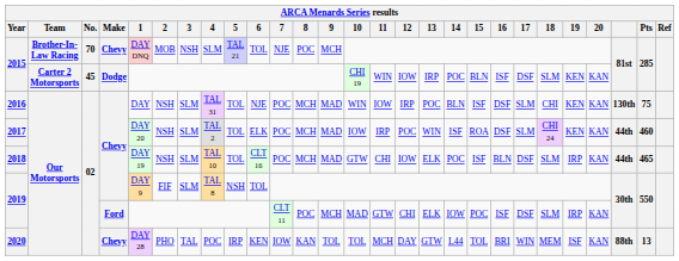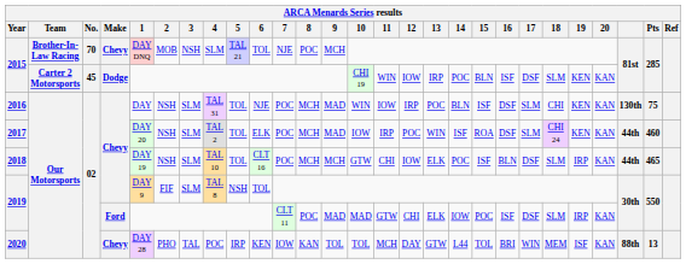 <table class="wikitable" style="text-align:center; font-size:75%">
 <tr>
 <th colspan=45><a href='#'>ARCA Menards Series</a> results</th>
 </tr>
 <tr>
 <th>Year</th>
 <th>Team</th>
 <th>No.</th>
 <th>Make</th>
 <th>1</th>
 <th>2</th>
 <th>3</th>
 <th>4</th>
 <th>5</th>
 <th>6</th>
 <th>7</th>
 <th>8</th>
 <th>9</th>
 <th>10</th>
 <th>11</th>
 <th>12</th>
 <th>13</th>
 <th>14</th>
 <th>15</th>
 <th>16</th>
 <th>17</th>
 <th>18</th>
 <th>19</th>
 <th>20</th>
 <th></th>
 <th>Pts</th>
 <th>Ref</th>
 </tr>
 <tr>
 <th rowspan=2><a href='#'>2015</a></th>
 <th><a href='#'>Brother-In-Law Racing</a></th>
 <th>70</th>
 <th><a href='#'>Chevy</a></th>
 <td style="background:#FFCFCF;"><a href='#'>DAY</a><br><small>DNQ</small></td>
 <td><a href='#'>MOB</a></td>
 <td><a href='#'>NSH</a></td>
 <td><a href='#'>SLM</a></td>
 <td style="background:#CFCFFF;"><a href='#'>TAL</a><br><small>21</small></td>
 <td><a href='#'>TOL</a></td>
 <td><a href='#'>NJE</a></td>
 <td><a href='#'>POC</a></td>
 <td><a href='#'>MCH</a></td>
 <td colspan=11></td>
 <th rowspan=2>81st</th>
 <th rowspan=2>285</th>
 <th rowspan=2></th>
 </tr>
 <tr>
 <th><a href='#'>Carter 2 Motorsports</a></th>
 <th>45</th>
 <th><a href='#'>Dodge</a></th>
 <td colspan=9></td>
 <td style="background:#DFFFDF;"><a href='#'>CHI</a><br><small>19</small></td>
 <td><a href='#'>WIN</a></td>
 <td><a href='#'>IOW</a></td>
 <td><a href='#'>IRP</a></td>
 <td><a href='#'>POC</a></td>
 <td><a href='#'>BLN</a></td>
 <td><a href='#'>ISF</a></td>
 <td><a href='#'>DSF</a></td>
 <td><a href='#'>SLM</a></td>
 <td><a href='#'>KEN</a></td>
 <td><a href='#'>KAN</a></td>
 </tr>
 <tr>
 <th><a href='#'>2016</a></th>
 <th rowspan=6><a href='#'>Our Motorsports</a></th>
 <th rowspan=6>02</th>
 <th rowspan=4><a href='#'>Chevy</a></th>
 <td><a href='#'>DAY</a></td>
 <td><a href='#'>NSH</a></td>
 <td><a href='#'>SLM</a></td>
 <td style="background:#EFCFFF;"><a href='#'>TAL</a><br><small>31</small></td>
 <td><a href='#'>TOL</a></td>
 <td><a href='#'>NJE</a></td>
 <td><a href='#'>POC</a></td>
 <td><a href='#'>MCH</a></td>
 <td><a href='#'>MAD</a></td>
 <td><a href='#'>WIN</a></td>
 <td><a href='#'>IOW</a></td>
 <td><a href='#'>IRP</a></td>
 <td><a href='#'>POC</a></td>
 <td><a href='#'>BLN</a></td>
 <td><a href='#'>ISF</a></td>
 <td><a href='#'>DSF</a></td>
 <td><a href='#'>SLM</a></td>
 <td><a href='#'>CHI</a></td>
 <td><a href='#'>KEN</a></td>
 <td><a href='#'>KAN</a></td>
 <th>130th</th>
 <th>75</th>
 <th></th>
 </tr>
 <tr>
 <th><a href='#'>2017</a></th>
 <td style="background:#DFFFDF;"><a href='#'>DAY</a><br><small>20</small></td>
 <td><a href='#'>NSH</a></td>
 <td><a href='#'>SLM</a></td>
 <td style="background:#DFDFDF;"><a href='#'>TAL</a><br><small>2</small></td>
 <td><a href='#'>TOL</a></td>
 <td><a href='#'>ELK</a></td>
 <td><a href='#'>POC</a></td>
 <td><a href='#'>MCH</a></td>
 <td><a href='#'>MAD</a></td>
 <td><a href='#'>IOW</a></td>
 <td><a href='#'>IRP</a></td>
 <td><a href='#'>POC</a></td>
 <td><a href='#'>WIN</a></td>
 <td><a href='#'>ISF</a></td>
 <td><a href='#'>ROA</a></td>
 <td><a href='#'>DSF</a></td>
 <td><a href='#'>SLM</a></td>
 <td style="background:#EFCFFF;"><a href='#'>CHI</a><br><small>24</small></td>
 <td><a href='#'>KEN</a></td>
 <td><a href='#'>KAN</a></td>
 <th>44th</th>
 <th>460</th>
 <th></th>
 </tr>
 <tr>
 <th><a href='#'>2018</a></th>
 <td style="background:#DFFFDF;"><a href='#'>DAY</a><br><small>19</small></td>
 <td><a href='#'>NSH</a></td>
 <td><a href='#'>SLM</a></td>
 <td style="background:#FFDF9F;"><a href='#'>TAL</a><br><small>10</small></td>
 <td><a href='#'>TOL</a></td>
 <td style="background:#DFFFDF;"><a href='#'>CLT</a><br><small>16</small></td>
 <td><a href='#'>POC</a></td>
 <td><a href='#'>MCH</a></td>
-<td><a href='#'>MAD</a></td>
+<td><a href='#'>MCH</a></td>
 <td><a href='#'>GTW</a></td>
 <td><a href='#'>CHI</a></td>
 <td><a href='#'>IOW</a></td>
 <td><a href='#'>ELK</a></td>
 <td><a href='#'>POC</a></td>
 <td><a href='#'>ISF</a></td>
 <td><a href='#'>BLN</a></td>
 <td><a href='#'>DSF</a></td>
 <td><a href='#'>SLM</a></td>
 <td><a href='#'>IRP</a></td>
 <td><a href='#'>KAN</a></td>
 <th>44th</th>
 <th>465</th>
 <th></th>
 </tr>
 <tr>
 <th rowspan=2><a href='#'>2019</a></th>
 <td style="background:#FFDF9F;"><a href='#'>DAY</a><br><small>9</small></td>
 <td><a href='#'>FIF</a></td>
 <td><a href='#'>SLM</a></td>
 <td style="background:#FFDF9F;"><a href='#'>TAL</a><br><small>8</small></td>
 <td><a href='#'>NSH</a></td>
 <td><a href='#'>TOL</a></td>
 <td colspan=14></td>
 <th rowspan=2>30th</th>
 <th rowspan=2>550</th>
 <th rowspan=2></th>
 </tr>
 <tr>
 <th><a href='#'>Ford</a></th>
 <td colspan=6></td>
 <td style="background:#DFFFDF;"><a href='#'>CLT</a><br><small>11</small></td>
 <td><a href='#'>POC</a></td>
-<td><a href='#'>MCH</a></td>
+<td><a href='#'>MAD</a></td>
 <td><a href='#'>MAD</a></td>
 <td><a href='#'>GTW</a></td>
 <td><a href='#'>CHI</a></td>
 <td><a href='#'>ELK</a></td>
 <td><a href='#'>IOW</a></td>
 <td><a href='#'>POC</a></td>
 <td><a href='#'>ISF</a></td>
 <td><a href='#'>DSF</a></td>
 <td><a href='#'>SLM</a></td>
 <td><a href='#'>IRP</a></td>
 <td><a href='#'>KAN</a></td>
 </tr>
 <tr>
 <th><a href='#'>2020</a></th>
 <th><a href='#'>Chevy</a></th>
 <td style="background:#EFCFFF;"><a href='#'>DAY</a><br><small>28</small></td>
 <td><a href='#'>PHO</a></td>
 <td><a href='#'>TAL</a></td>
 <td><a href='#'>POC</a></td>
 <td><a href='#'>IRP</a></td>
 <td><a href='#'>KEN</a></td>
 <td><a href='#'>IOW</a></td>
 <td><a href='#'>KAN</a></td>
 <td><a href='#'>TOL</a></td>
 <td><a href='#'>TOL</a></td>
 <td><a href='#'>MCH</a></td>
 <td><a href='#'>DAY</a></td>
 <td><a href='#'>GTW</a></td>
 <td><a href='#'>L44</a></td>
 <td><a href='#'>TOL</a></td>
 <td><a href='#'>BRI</a></td>
 <td><a href='#'>WIN</a></td>
 <td><a href='#'>MEM</a></td>
 <td><a href='#'>ISF</a></td>
 <td><a href='#'>KAN</a></td>
 <th>88th</th>
 <th>13</th>
 <th></th>
 </tr>
 </table>
